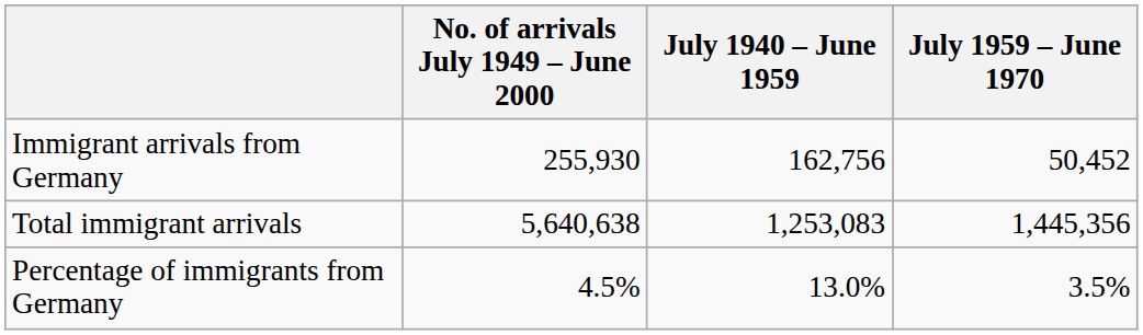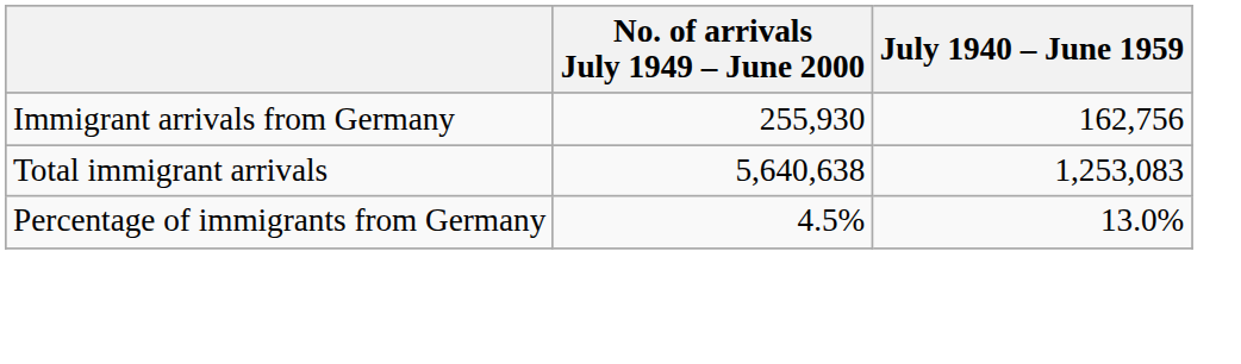 <table class="wikitable">
 <tr>
 <th> </th>
 <th>No. of arrivals<br>July 1949 – June 2000</th>
 <th>July 1940 – June 1959</th>
-<th>July 1959 – June 1970</th>
 </tr>
 <tr>
 <td>Immigrant arrivals from Germany</td>
 <td align=right>255,930</td>
 <td align=right>162,756</td>
-<td align=right>50,452</td>
 </tr>
 <tr>
 <td>Total immigrant arrivals</td>
 <td align=right>5,640,638</td>
 <td align=right>1,253,083</td>
-<td align=right>1,445,356</td>
 </tr>
 <tr>
 <td>Percentage of immigrants from Germany</td>
 <td align=right>4.5%</td>
 <td align=right>13.0%</td>
-<td align=right>3.5%</td>
 </tr>
 </table>
